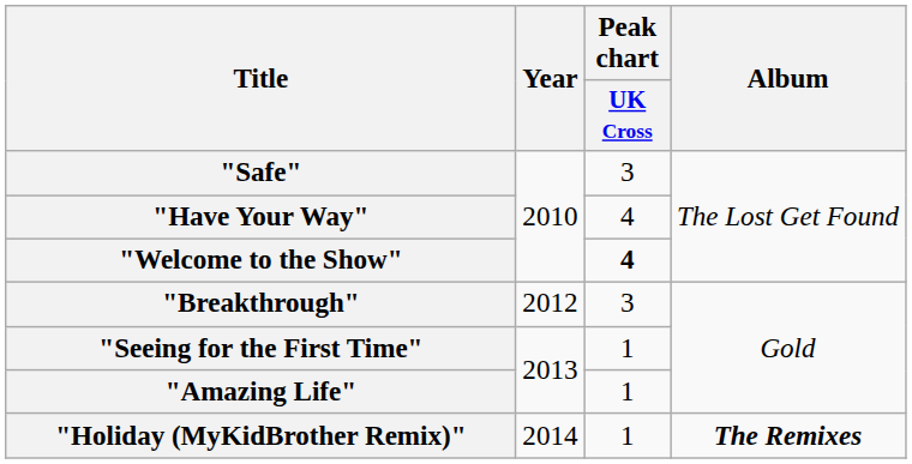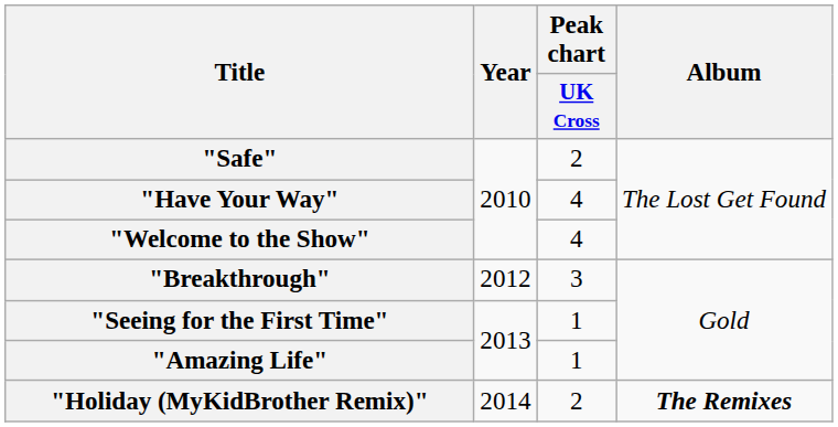 <table class="wikitable plainrowheaders" style="text-align:center;" border="1">
 <tr>
 <th scope="col" rowspan="2" style="width:18em;">Title</th>
 <th scope="col" rowspan="2">Year</th>
 <th scope="col" colspan="1">Peak chart</th>
 <th scope="col" rowspan="2">Album</th>
 </tr>
 <tr>
 <th scope="col" style="width:3em;font-size:90%;"><a href='#'>UK<br><small>Cross</small></a><br></th>
 </tr>
 <tr>
 <th scope="row">"Safe"</th>
 <td rowspan="3">2010</td>
-<td>3</td>
+<td>2</td>
 <td rowspan="3"><em>The Lost Get Found</em></td>
 </tr>
 <tr>
 <th scope="row">"Have Your Way"</th>
 <td>4</td>
 </tr>
 <tr>
 <th scope="row">"Welcome to the Show"</th>
-<td><strong>4</strong></td>
+<td>4</td>
 </tr>
 <tr>
 <th scope="row">"Breakthrough"</th>
 <td>2012</td>
 <td>3</td>
 <td rowspan="3"><em>Gold</em></td>
 </tr>
 <tr>
 <th scope="row">"Seeing for the First Time"</th>
 <td rowspan="2">2013</td>
 <td>1</td>
 </tr>
 <tr>
 <th scope="row">"Amazing Life"</th>
 <td>1</td>
 </tr>
 <tr>
 <th scope="row">"Holiday (MyKidBrother Remix)"</th>
 <td>2014</td>
-<td>1</td>
+<td>2</td>
 <td><strong><em>The Remixes</em></strong></td>
 </tr>
 </table>
